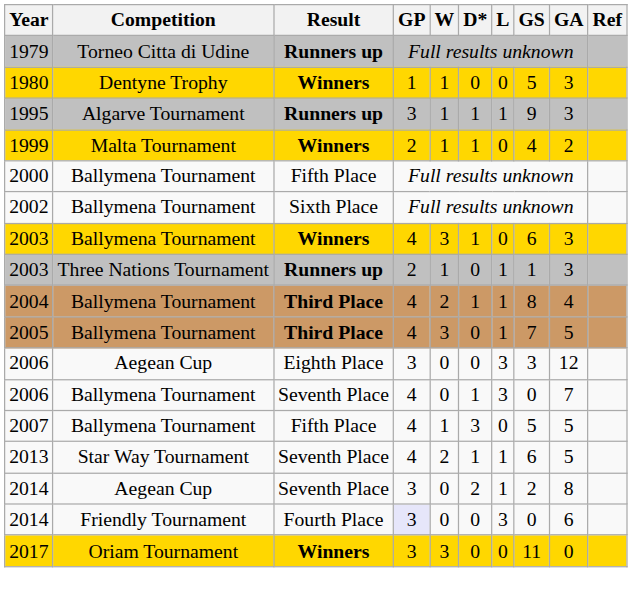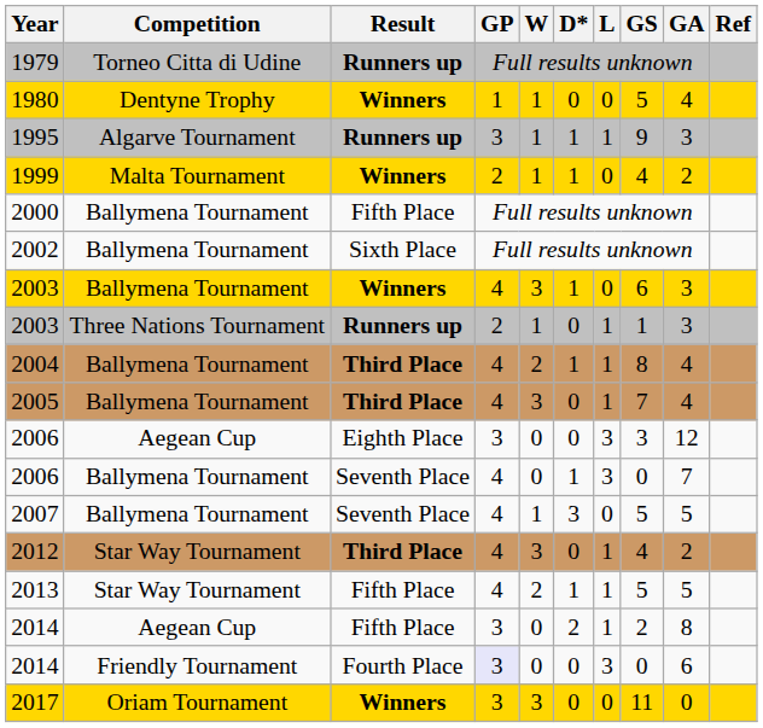 <table class="wikitable" style="text-align: center;">
 <tr>
 <th>Year</th>
 <th>Competition</th>
 <th>Result</th>
 <th>GP</th>
 <th>W</th>
 <th>D*</th>
 <th>L</th>
 <th>GS</th>
 <th>GA</th>
 <th>Ref</th>
 </tr>
 <tr bgcolor="silver">
 <td> 1979</td>
 <td>Torneo Citta di Udine</td>
 <td><strong>Runners up</strong></td>
 <td colspan="6" style="text-align: center;"><em>Full results unknown</em></td>
 <td></td>
 </tr>
 <tr bgcolor="gold">
 <td> 1980</td>
 <td>Dentyne Trophy</td>
 <td><strong>Winners</strong></td>
 <td>1</td>
 <td>1</td>
 <td>0</td>
 <td>0</td>
 <td>5</td>
-<td>3</td>
+<td>4</td>
 <td></td>
 </tr>
 <tr bgcolor="silver">
 <td> 1995</td>
 <td>Algarve Tournament</td>
 <td><strong>Runners up</strong></td>
 <td>3</td>
 <td>1</td>
 <td>1</td>
 <td>1</td>
 <td>9</td>
 <td>3</td>
 <td></td>
 </tr>
 <tr bgcolor="gold">
 <td> 1999</td>
 <td>Malta Tournament</td>
 <td><strong>Winners</strong></td>
 <td>2</td>
 <td>1</td>
 <td>1</td>
 <td>0</td>
 <td>4</td>
 <td>2</td>
 <td></td>
 </tr>
 <tr>
 <td> 2000</td>
 <td>Ballymena Tournament</td>
 <td>Fifth Place</td>
 <td colspan="6" style="text-align: center;"><em>Full results unknown</em></td>
 <td></td>
 </tr>
 <tr>
 <td> 2002</td>
 <td>Ballymena Tournament</td>
 <td>Sixth Place</td>
 <td colspan="6" style="text-align: center;"><em>Full results unknown</em></td>
 <td></td>
 </tr>
 <tr bgcolor="gold">
 <td> 2003</td>
 <td>Ballymena Tournament</td>
 <td><strong>Winners</strong></td>
 <td>4</td>
 <td>3</td>
 <td>1</td>
 <td>0</td>
 <td>6</td>
 <td>3</td>
 <td></td>
 </tr>
 <tr bgcolor="silver">
 <td> 2003</td>
 <td>Three Nations Tournament</td>
 <td><strong>Runners up</strong></td>
 <td>2</td>
 <td>1</td>
 <td>0</td>
 <td>1</td>
 <td>1</td>
 <td>3</td>
 <td></td>
 </tr>
 <tr bgcolor="#cc9966">
 <td> 2004</td>
 <td>Ballymena Tournament</td>
 <td><strong>Third Place</strong></td>
 <td>4</td>
 <td>2</td>
 <td>1</td>
 <td>1</td>
 <td>8</td>
 <td>4</td>
 <td></td>
 </tr>
 <tr bgcolor="#cc9966">
 <td> 2005</td>
 <td>Ballymena Tournament</td>
 <td><strong>Third Place</strong></td>
 <td>4</td>
 <td>3</td>
 <td>0</td>
 <td>1</td>
 <td>7</td>
-<td>5</td>
+<td>4</td>
 <td></td>
 </tr>
 <tr>
 <td> 2006</td>
 <td>Aegean Cup</td>
 <td>Eighth Place</td>
 <td>3</td>
 <td>0</td>
 <td>0</td>
 <td>3</td>
 <td>3</td>
 <td>12</td>
 <td></td>
 </tr>
 <tr>
 <td> 2006</td>
 <td>Ballymena Tournament</td>
 <td>Seventh Place</td>
 <td>4</td>
 <td>0</td>
 <td>1</td>
 <td>3</td>
 <td>0</td>
 <td>7</td>
 <td></td>
 </tr>
 <tr>
 <td> 2007</td>
 <td>Ballymena Tournament</td>
-<td>Fifth Place</td>
+<td>Seventh Place</td>
 <td>4</td>
 <td>1</td>
 <td>3</td>
 <td>0</td>
 <td>5</td>
 <td>5</td>
 <td></td>
 </tr>
+<tr bgcolor="#cc9966">
+<td> 2012</td>
+<td>Star Way Tournament</td>
+<td><strong>Third Place</strong></td>
+<td>4</td>
+<td>3</td>
+<td>0</td>
+<td>1</td>
+<td>4</td>
+<td>2</td>
+<td></td>
+</tr>
 <tr>
 <td> 2013</td>
 <td>Star Way Tournament</td>
-<td>Seventh Place</td>
+<td>Fifth Place</td>
 <td>4</td>
 <td>2</td>
 <td>1</td>
 <td>1</td>
-<td>6</td>
+<td>5</td>
 <td>5</td>
 <td></td>
 </tr>
 <tr>
 <td> 2014</td>
 <td>Aegean Cup</td>
-<td>Seventh Place</td>
+<td>Fifth Place</td>
 <td>3</td>
 <td>0</td>
 <td>2</td>
 <td>1</td>
 <td>2</td>
 <td>8</td>
 <td></td>
 </tr>
 <tr>
 <td>2014</td>
 <td>Friendly Tournament</td>
 <td>Fourth Place</td>
 <td style="background: lavender;">3</td>
 <td>0</td>
 <td>0</td>
 <td>3</td>
 <td>0</td>
 <td>6</td>
 <td></td>
 </tr>
 <tr bgcolor="gold">
 <td> 2017</td>
 <td>Oriam Tournament</td>
 <td><strong>Winners</strong></td>
 <td>3</td>
 <td>3</td>
 <td>0</td>
 <td>0</td>
 <td>11</td>
 <td>0</td>
 <td></td>
 </tr>
 </table>
